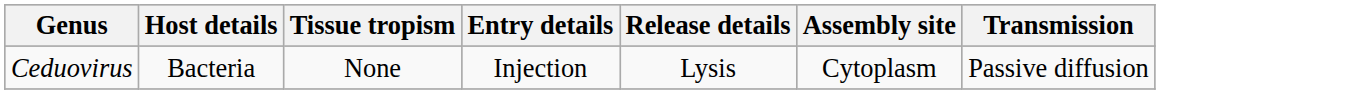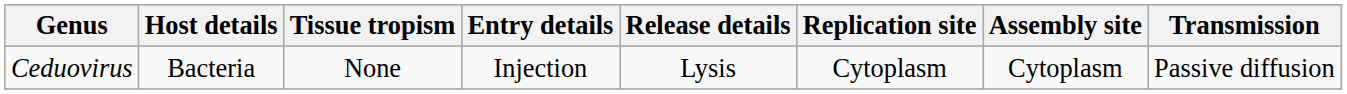 <table class="wikitable sortable" style="text-align:center">
 <tr>
 <th>Genus</th>
 <th>Host details</th>
 <th>Tissue tropism</th>
 <th>Entry details</th>
 <th>Release details</th>
+<th>Replication site</th>
 <th>Assembly site</th>
 <th>Transmission</th>
 </tr>
 <tr>
 <td><em>Ceduovirus</em></td>
 <td>Bacteria</td>
 <td>None</td>
 <td>Injection</td>
 <td>Lysis</td>
 <td>Cytoplasm</td>
+<td>Cytoplasm</td>
 <td>Passive diffusion</td>
 </tr>
 </table>
